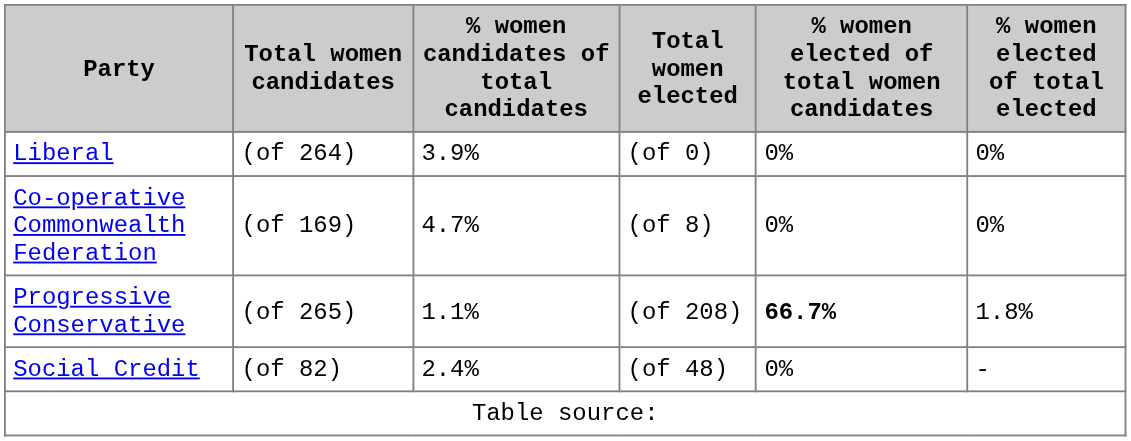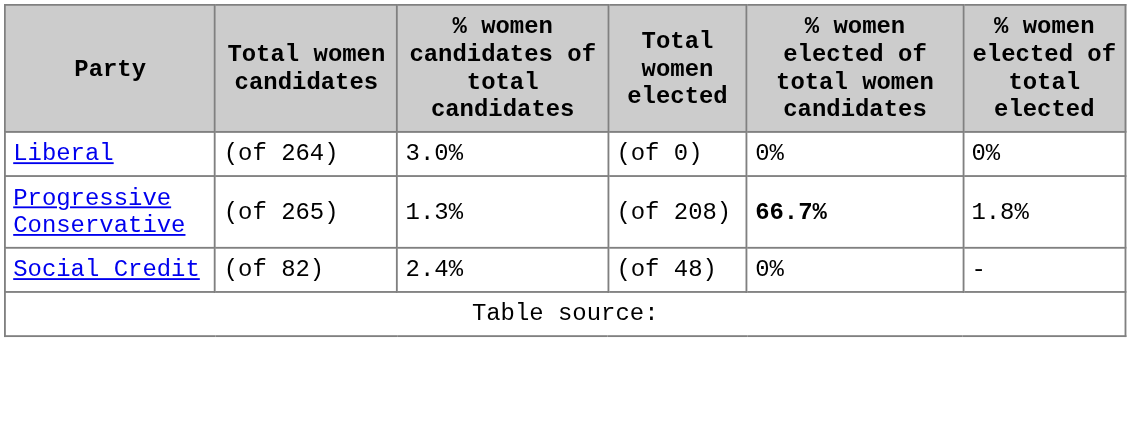 <table border="1" cellpadding="4" width="610" cellspacing="0" style="border-collapse: collapse" class="sortable">
 <tr bgcolor="CCCCCC">
 <th>Party</th>
 <th>Total women candidates</th>
 <th>% women candidates of total candidates</th>
 <th>Total women elected</th>
 <th>% women elected of total women candidates</th>
 <th>% women elected of total elected</th>
 </tr>
 <tr>
 <td><a href='#'>Liberal</a></td>
 <td> (of 264)</td>
-<td>3.9%</td>
+<td>3.0%</td>
 <td> (of 0)</td>
-<td>0%</td>
-<td>0%</td>
-</tr>
-<tr>
-<td><a href='#'>Co-operative Commonwealth Federation</a></td>
-<td> (of 169)</td>
-<td>4.7%</td>
-<td> (of 8)</td>
 <td>0%</td>
 <td>0%</td>
 </tr>
 <tr>
 <td><a href='#'>Progressive Conservative</a></td>
 <td> (of 265)</td>
-<td>1.1%</td>
+<td>1.3%</td>
 <td> (of 208)</td>
 <td><strong>66.7%</strong></td>
 <td>1.8%</td>
 </tr>
 <tr>
 <td><a href='#'>Social Credit</a></td>
 <td> (of 82)</td>
 <td>2.4%</td>
 <td> (of 48)</td>
 <td>0%</td>
 <td>-</td>
 </tr>
 <tr class="sortbottom">
 <td colspan="6" align="center">Table source:</td>
 </tr>
 </table>
